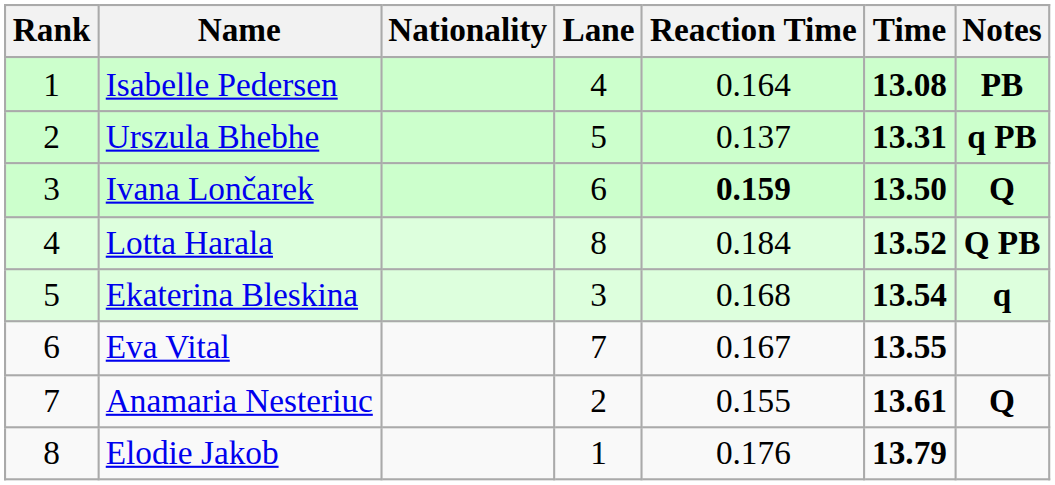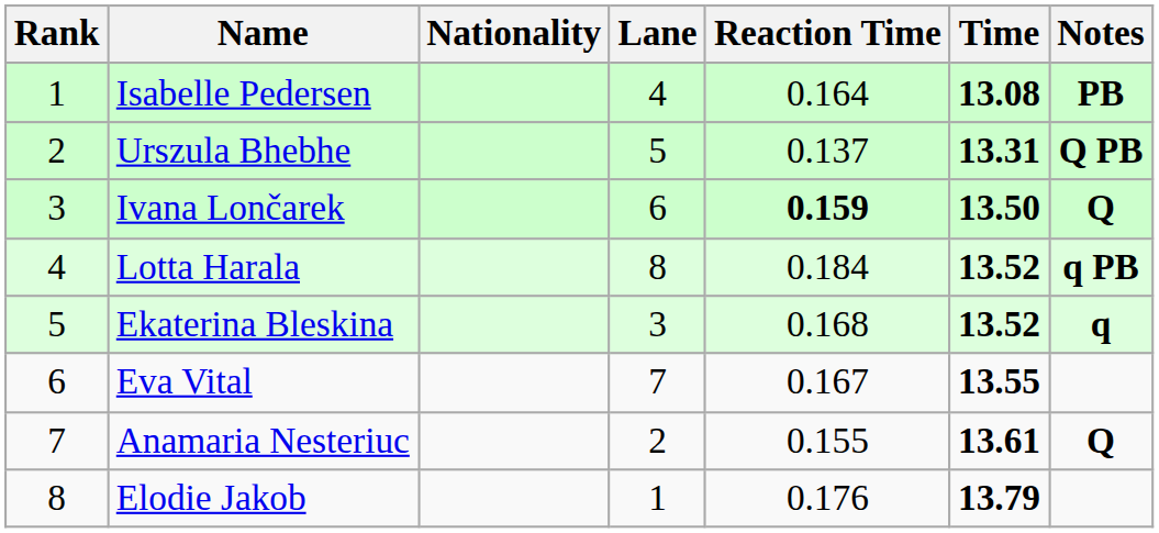 <table class="wikitable sortable" style="text-align:center">
 <tr>
 <th>Rank</th>
 <th>Name</th>
 <th>Nationality</th>
 <th>Lane</th>
 <th>Reaction Time</th>
 <th>Time</th>
 <th>Notes</th>
 </tr>
 <tr bgcolor=ccffcc>
 <td>1</td>
 <td align=left><a href='#'>Isabelle Pedersen</a></td>
 <td align=left></td>
 <td>4</td>
 <td>0.164</td>
 <td><strong>13.08</strong></td>
 <td><strong>PB</strong></td>
 </tr>
 <tr bgcolor=ccffcc>
 <td>2</td>
 <td align=left><a href='#'>Urszula Bhebhe</a></td>
 <td align=left></td>
 <td>5</td>
 <td>0.137</td>
 <td><strong>13.31</strong></td>
-<td><strong>q PB</strong></td>
+<td><strong>Q PB</strong></td>
 </tr>
 <tr bgcolor=ccffcc>
 <td>3</td>
 <td align=left><a href='#'>Ivana Lončarek</a></td>
 <td align=left></td>
 <td>6</td>
 <td><strong>0.159</strong></td>
 <td><strong>13.50</strong></td>
 <td><strong>Q</strong></td>
 </tr>
 <tr bgcolor=ddffdd>
 <td>4</td>
 <td align=left><a href='#'>Lotta Harala</a></td>
 <td align=left></td>
 <td>8</td>
 <td>0.184</td>
 <td><strong>13.52</strong></td>
-<td><strong>Q PB</strong></td>
+<td><strong>q PB</strong></td>
 </tr>
 <tr bgcolor=ddffdd>
 <td>5</td>
 <td align=left><a href='#'>Ekaterina Bleskina</a></td>
 <td align=left></td>
 <td>3</td>
 <td>0.168</td>
-<td><strong>13.54</strong></td>
+<td><strong>13.52</strong></td>
 <td><strong>q</strong></td>
 </tr>
 <tr>
 <td>6</td>
 <td align=left><a href='#'>Eva Vital</a></td>
 <td align=left></td>
 <td>7</td>
 <td>0.167</td>
 <td><strong>13.55</strong></td>
 <td></td>
 </tr>
 <tr>
 <td>7</td>
 <td align=left><a href='#'>Anamaria Nesteriuc</a></td>
 <td align=left></td>
 <td>2</td>
 <td>0.155</td>
 <td><strong>13.61</strong></td>
 <td><strong>Q</strong></td>
 </tr>
 <tr>
 <td>8</td>
 <td align=left><a href='#'>Elodie Jakob</a></td>
 <td align=left></td>
 <td>1</td>
 <td>0.176</td>
 <td><strong>13.79</strong></td>
 <td></td>
 </tr>
 </table>
